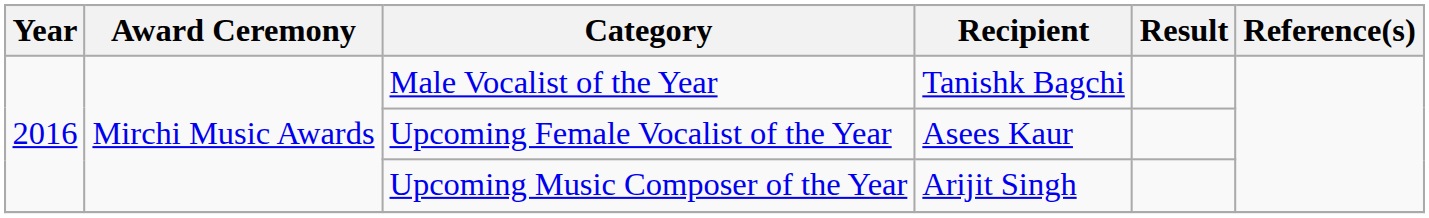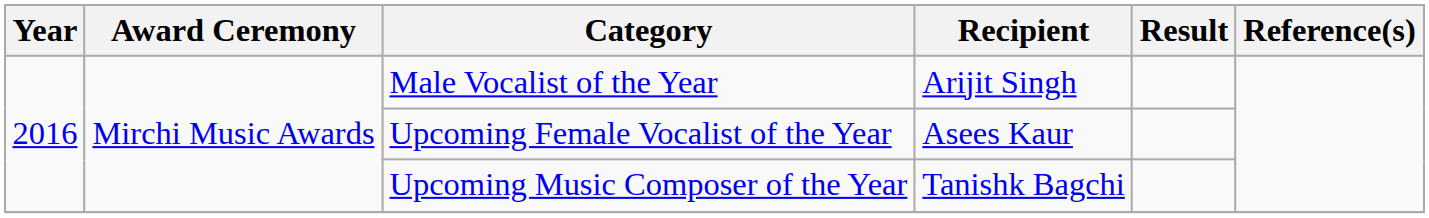 <table class="wikitable">
 <tr>
 <th>Year</th>
 <th>Award Ceremony</th>
 <th>Category</th>
 <th>Recipient</th>
 <th>Result</th>
 <th>Reference(s)</th>
 </tr>
 <tr>
 <td rowspan=3><a href='#'>2016</a></td>
 <td rowspan=3><a href='#'>Mirchi Music Awards</a></td>
 <td><a href='#'>Male Vocalist of the Year</a></td>
-<td><a href='#'>Tanishk Bagchi</a></td>
+<td><a href='#'>Arijit Singh</a></td>
 <td></td>
 <td rowspan=3></td>
 </tr>
 <tr>
 <td><a href='#'>Upcoming Female Vocalist of the Year</a></td>
 <td><a href='#'>Asees Kaur</a></td>
 <td></td>
 </tr>
 <tr>
 <td><a href='#'>Upcoming Music Composer of the Year</a></td>
-<td><a href='#'>Arijit Singh</a></td>
+<td><a href='#'>Tanishk Bagchi</a></td>
 <td></td>
 </tr>
 <tr>
 </tr>
 </table>
